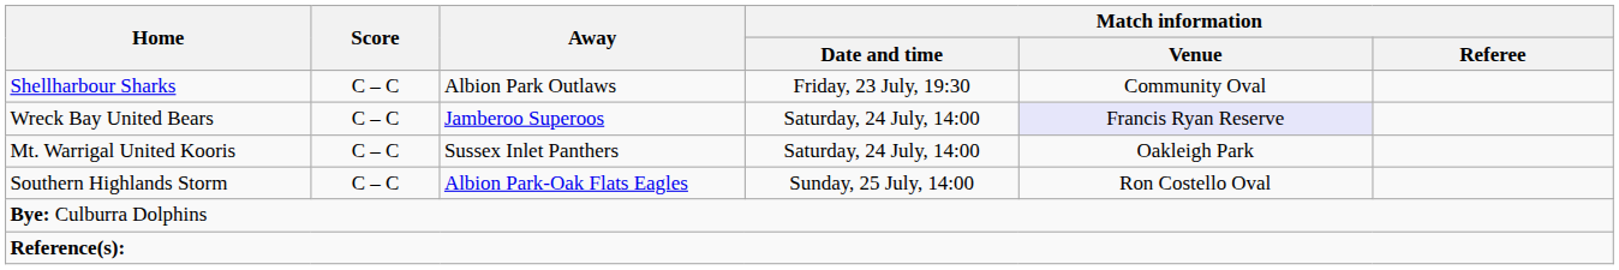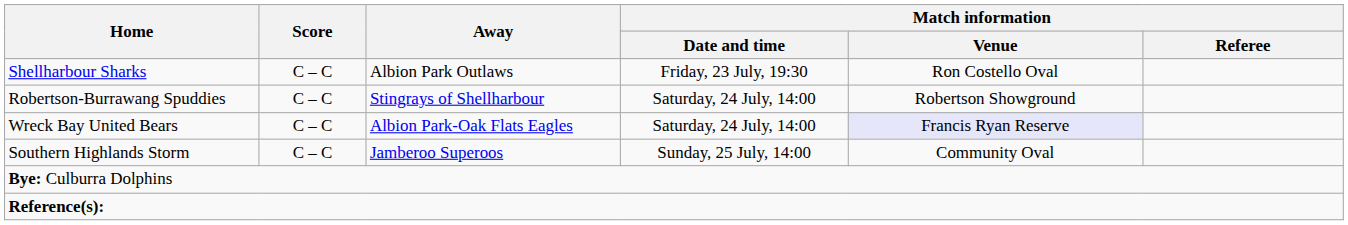 <table class="wikitable" width="100% text-align:center;">
 <tr>
 <th rowspan="2" width="19%">Home</th>
 <th rowspan="2" width="8%">Score</th>
 <th rowspan="2" width="19%">Away</th>
 <th colspan="3">Match information</th>
 </tr>
 <tr bgcolor="#CCCCCC">
 <th width="17%">Date and time</th>
 <th width="22%">Venue</th>
 <th>Referee</th>
 </tr>
 <tr>
 <td> <a href='#'>Shellharbour Sharks</a></td>
 <td style="text-align:center;">C – C</td>
 <td> Albion Park Outlaws</td>
 <td style="text-align:center;">Friday, 23 July, 19:30</td>
-<td style="text-align:center;">Community Oval</td>
+<td style="text-align:center;">Ron Costello Oval</td>
+<td style="text-align:center;"></td>
+</tr>
+<tr>
+<td> Robertson-Burrawang Spuddies</td>
+<td style="text-align:center;">C – C</td>
+<td> <a href='#'>Stingrays of Shellharbour</a></td>
+<td style="text-align:center;">Saturday, 24 July, 14:00</td>
+<td style="text-align:center;">Robertson Showground</td>
 <td style="text-align:center;"></td>
 </tr>
 <tr>
 <td> Wreck Bay United Bears</td>
 <td style="text-align:center;">C – C</td>
-<td> <a href='#'>Jamberoo Superoos</a></td>
+<td> <a href='#'>Albion Park-Oak Flats Eagles</a></td>
 <td style="text-align:center;">Saturday, 24 July, 14:00</td>
 <td style="background: lavender; text-align:center;">Francis Ryan Reserve</td>
 <td style="text-align:center;"></td>
 </tr>
 <tr>
-<td> Mt. Warrigal United Kooris</td>
-<td style="text-align:center;">C – C</td>
-<td> Sussex Inlet Panthers</td>
-<td style="text-align:center;">Saturday, 24 July, 14:00</td>
-<td style="text-align:center;">Oakleigh Park</td>
-<td style="text-align:center;"></td>
-</tr>
-<tr>
 <td> Southern Highlands Storm</td>
 <td style="text-align:center;">C – C</td>
-<td> <a href='#'>Albion Park-Oak Flats Eagles</a></td>
+<td> <a href='#'>Jamberoo Superoos</a></td>
 <td style="text-align:center;">Sunday, 25 July, 14:00</td>
-<td style="text-align:center;">Ron Costello Oval</td>
+<td style="text-align:center;">Community Oval</td>
 <td style="text-align:center;"></td>
 </tr>
 <tr>
 <td colspan="6" align="centre"><strong>Bye:</strong>  Culburra Dolphins</td>
 </tr>
 <tr>
 <td colspan="6"><strong>Reference(s):</strong></td>
 </tr>
 </table>
